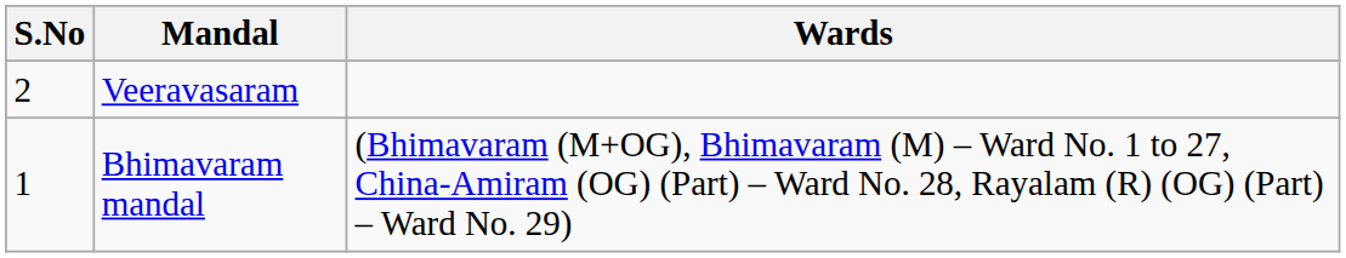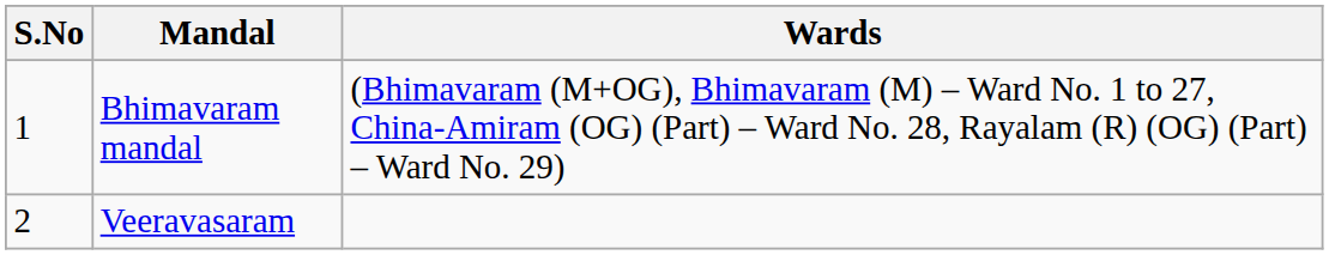 <table class="wikitable sortable">
 <tr>
 <th>S.No</th>
 <th>Mandal</th>
 <th>Wards</th>
 </tr>
 <tr>
+<td>1</td>
+<td><a href='#'>Bhimavaram mandal</a></td>
+<td>(<a href='#'>Bhimavaram</a> (M+OG), <a href='#'>Bhimavaram</a> (M) – Ward No. 1 to 27, <a href='#'>China-Amiram</a> (OG) (Part) – Ward No. 28, Rayalam (R) (OG) (Part) – Ward No. 29)</td>
+</tr>
+<tr>
 <td>2</td>
 <td><a href='#'>Veeravasaram</a></td>
 <td></td>
 </tr>
-<tr>
-<td>1</td>
-<td><a href='#'>Bhimavaram mandal</a></td>
-<td>(<a href='#'>Bhimavaram</a> (M+OG), <a href='#'>Bhimavaram</a> (M) – Ward No. 1 to 27, <a href='#'>China-Amiram</a> (OG) (Part) – Ward No. 28, Rayalam (R) (OG) (Part) – Ward No. 29)</td>
-</tr>
 </table>
